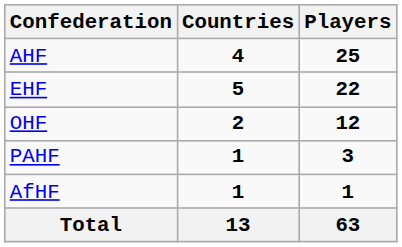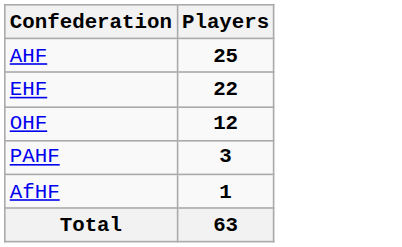 <table class="wikitable sortable">
 <tr>
 <th scope=col>Confederation</th>
-<th scope=col data-sort-type="number">Countries</th>
 <th scope=col data-sort-type="number">Players</th>
 </tr>
 <tr>
 <td><a href='#'>AHF</a></td>
-<td align="center"><strong>4</strong></td>
 <td align="center"><strong>25</strong></td>
 </tr>
 <tr>
 <td><a href='#'>EHF</a></td>
-<td align="center"><strong>5</strong></td>
 <td align="center"><strong>22</strong></td>
 </tr>
 <tr>
 <td><a href='#'>OHF</a></td>
-<td align="center"><strong>2</strong></td>
 <td align="center"><strong>12</strong></td>
 </tr>
 <tr>
 <td><a href='#'>PAHF</a></td>
-<td align="center"><strong>1</strong></td>
 <td align="center"><strong>3</strong></td>
 </tr>
 <tr>
 <td><a href='#'>AfHF</a></td>
 <td align="center"><strong>1</strong></td>
-<td align="center"><strong>1</strong></td>
 </tr>
 <tr>
 <th>Total</th>
-<th>13</th>
 <th>63</th>
 </tr>
 </table>
